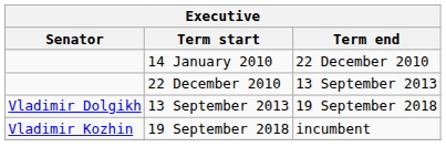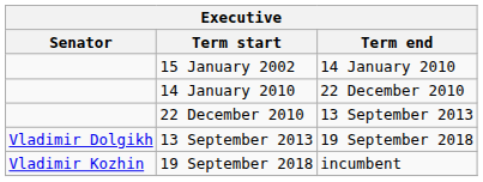 <table class="wikitable sortable">
 <tr>
 <th colspan=3>Executive</th>
 </tr>
 <tr>
 <th>Senator</th>
 <th>Term start</th>
 <th>Term end</th>
+</tr>
+<tr>
+<td></td>
+<td>15 January 2002</td>
+<td>14 January 2010</td>
 </tr>
 <tr>
 <td></td>
 <td>14 January 2010</td>
 <td>22 December 2010</td>
 </tr>
 <tr>
 <td></td>
 <td>22 December 2010</td>
 <td>13 September 2013</td>
 </tr>
 <tr>
 <td><a href='#'>Vladimir Dolgikh</a></td>
 <td>13 September 2013</td>
 <td>19 September 2018</td>
 </tr>
 <tr>
 <td><a href='#'>Vladimir Kozhin</a></td>
 <td>19 September 2018</td>
 <td>incumbent</td>
 </tr>
 <tr>
 </tr>
 </table>
